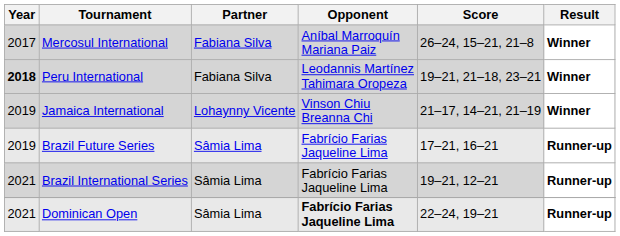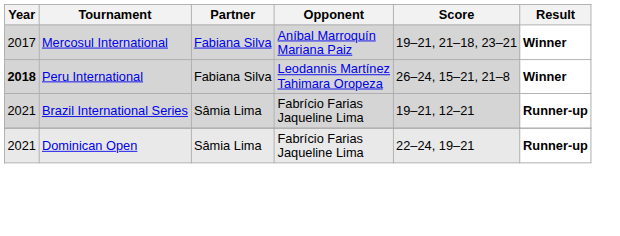 <table class="sortable wikitable" style="font-size: 90%;">
 <tr>
 <th>Year</th>
 <th>Tournament</th>
 <th>Partner</th>
 <th>Opponent</th>
 <th>Score</th>
 <th>Result</th>
 </tr>
 <tr style="background:#D5D5D5">
 <td align="center">2017</td>
 <td align="left"><a href='#'>Mercosul International</a></td>
 <td align="left"> <a href='#'>Fabiana Silva</a></td>
 <td align="left"> <a href='#'>Aníbal Marroquín</a><br> <a href='#'>Mariana Paiz</a></td>
-<td align="left">26–24, 15–21, 21–8</td>
+<td align="left">19–21, 21–18, 23–21</td>
 <td style="text-align:left; background:white"> <strong>Winner</strong></td>
 </tr>
 <tr style="background:#D5D5D5">
 <td align="center"><strong>2018</strong></td>
 <td align="left"><a href='#'>Peru International</a></td>
 <td align="left"> Fabiana Silva</td>
 <td align="left"> <a href='#'>Leodannis Martínez</a><br> <a href='#'>Tahimara Oropeza</a></td>
-<td align="left">19–21, 21–18, 23–21</td>
+<td align="left">26–24, 15–21, 21–8</td>
 <td style="text-align:left; background:white"> <strong>Winner</strong></td>
-</tr>
-<tr style="background:#D5D5D5">
-<td align="center">2019</td>
-<td align="left"><a href='#'>Jamaica International</a></td>
-<td align="left"> <a href='#'>Lohaynny Vicente</a></td>
-<td align="left"> <a href='#'>Vinson Chiu</a><br> <a href='#'>Breanna Chi</a></td>
-<td align="left">21–17, 14–21, 21–19</td>
-<td style="text-align:left; background:white"> <strong>Winner</strong></td>
-</tr>
-<tr style="background:#E9E9E9">
-<td align="center">2019</td>
-<td align="left"><a href='#'>Brazil Future Series</a></td>
-<td align="left"> <a href='#'>Sâmia Lima</a></td>
-<td align="left"> <a href='#'>Fabrício Farias</a> <br> <a href='#'>Jaqueline Lima</a></td>
-<td align="left">17–21, 16–21</td>
-<td style="text-align:left; background:white"> <strong>Runner-up</strong></td>
 </tr>
 <tr style="background:#D5D5D5">
 <td align="center">2021</td>
 <td align="left"><a href='#'>Brazil International Series</a></td>
 <td align="left"> Sâmia Lima</td>
 <td align="left"> Fabrício Farias<br> Jaqueline Lima</td>
 <td align="left">19–21, 12–21</td>
 <td style="text-align:left; background:white"> <strong>Runner-up</strong></td>
 </tr>
 <tr>
 </tr>
 <tr style="background:#E9E9E9">
 <td align="center">2021</td>
 <td align="left"><a href='#'>Dominican Open</a></td>
 <td align="left"> Sâmia Lima</td>
-<td align="left"><strong> Fabrício Farias <br>  Jaqueline Lima</strong></td>
+<td align="left"> Fabrício Farias <br>  Jaqueline Lima</td>
 <td align="left">22–24, 19–21</td>
 <td style="text-align:left; background:white"> <strong>Runner-up</strong></td>
 </tr>
 </table>
